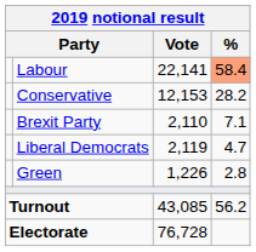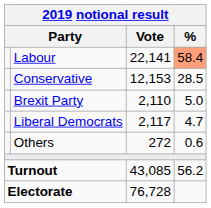 <table class="wikitable">
 <tr>
 <th colspan="4"><a href='#'>2019</a> <a href='#'>notional result</a></th>
 </tr>
 <tr>
 <th bgcolor="#DDDDFF" width="130px" colspan="2">Party</th>
 <th bgcolor="#DDDDFF" width="50px">Vote</th>
 <th bgcolor="#DDDDFF" width="30px">%</th>
 </tr>
 <tr>
 <td></td>
 <td><a href='#'>Labour</a></td>
 <td align=right>22,141</td>
 <td align=right style="background: lightsalmon;">58.4</td>
 </tr>
 <tr>
 <td></td>
 <td><a href='#'>Conservative</a></td>
 <td align=right>12,153</td>
-<td align=right>28.2</td>
+<td align=right>28.5</td>
 </tr>
 <tr>
 <td></td>
 <td><a href='#'>Brexit Party</a></td>
 <td align=right>2,110</td>
-<td align=right>7.1</td>
+<td align=right>5.0</td>
 </tr>
 <tr>
 <td></td>
 <td><a href='#'>Liberal Democrats</a></td>
-<td align=right>2,119</td>
+<td align=right>2,117</td>
 <td align=right>4.7</td>
 </tr>
 <tr>
 <td></td>
-<td><a href='#'>Green</a></td>
-<td align=right>1,226</td>
-<td align=right>2.8</td>
+<td>Others</td>
+<td align=right>272</td>
+<td align=right>0.6</td>
 </tr>
 <tr>
 <td colspan="4" bgcolor="#EAECF0"></td>
 </tr>
 <tr>
 <td colspan="2"><strong>Turnout</strong></td>
 <td align=right>43,085</td>
 <td align=right>56.2</td>
 </tr>
 <tr>
 <td colspan="2"><strong>Electorate</strong></td>
 <td align=right>76,728</td>
 </tr>
 </table>
